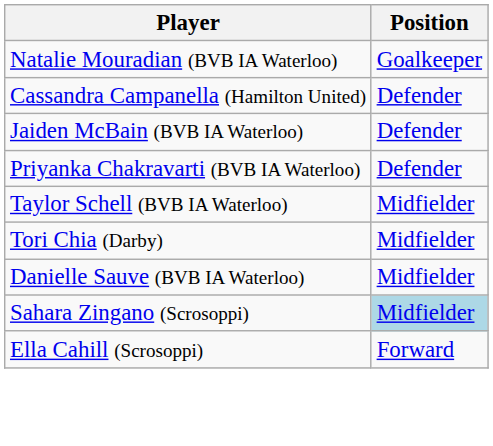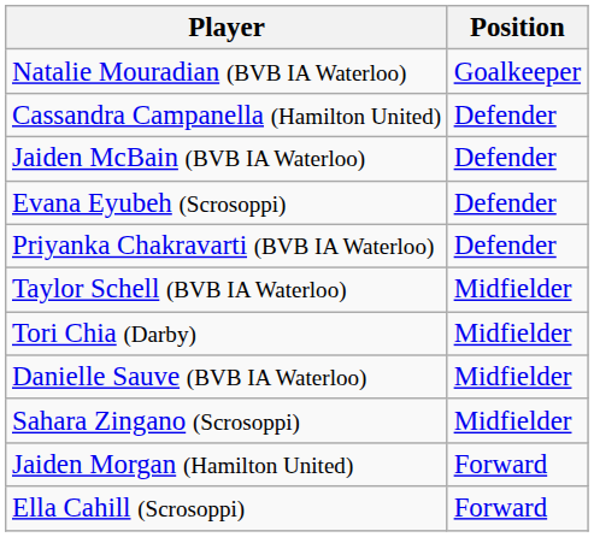 <table class="wikitable">
 <tr>
 <th>Player</th>
 <th>Position</th>
 </tr>
 <tr>
 <td><a href='#'>Natalie Mouradian</a> <small>(BVB IA Waterloo)</small></td>
 <td><a href='#'>Goalkeeper</a></td>
 </tr>
 <tr>
 <td><a href='#'>Cassandra Campanella</a> <small>(Hamilton United)</small></td>
 <td><a href='#'>Defender</a></td>
 </tr>
 <tr>
 <td><a href='#'>Jaiden McBain</a> <small>(BVB IA Waterloo)</small></td>
+<td><a href='#'>Defender</a></td>
+</tr>
+<tr>
+<td><a href='#'>Evana Eyubeh</a> <small>(Scrosoppi)</small></td>
 <td><a href='#'>Defender</a></td>
 </tr>
 <tr>
 <td><a href='#'>Priyanka Chakravarti</a> <small>(BVB IA Waterloo)</small></td>
 <td><a href='#'>Defender</a></td>
 </tr>
 <tr>
 <td><a href='#'>Taylor Schell</a> <small>(BVB IA Waterloo)</small></td>
 <td><a href='#'>Midfielder</a></td>
 </tr>
 <tr>
 <td><a href='#'>Tori Chia</a> <small>(Darby)</small></td>
 <td><a href='#'>Midfielder</a></td>
 </tr>
 <tr>
 <td><a href='#'>Danielle Sauve</a> <small>(BVB IA Waterloo)</small></td>
 <td><a href='#'>Midfielder</a></td>
 </tr>
 <tr>
 <td><a href='#'>Sahara Zingano</a> <small>(Scrosoppi)</small></td>
-<td style="background: lightblue;"><a href='#'>Midfielder</a></td>
+<td><a href='#'>Midfielder</a></td>
+</tr>
+<tr>
+<td><a href='#'>Jaiden Morgan</a> <small>(Hamilton United)</small></td>
+<td><a href='#'>Forward</a></td>
 </tr>
 <tr>
 <td><a href='#'>Ella Cahill</a> <small>(Scrosoppi)</small></td>
 <td><a href='#'>Forward</a></td>
 </tr>
 </table>
